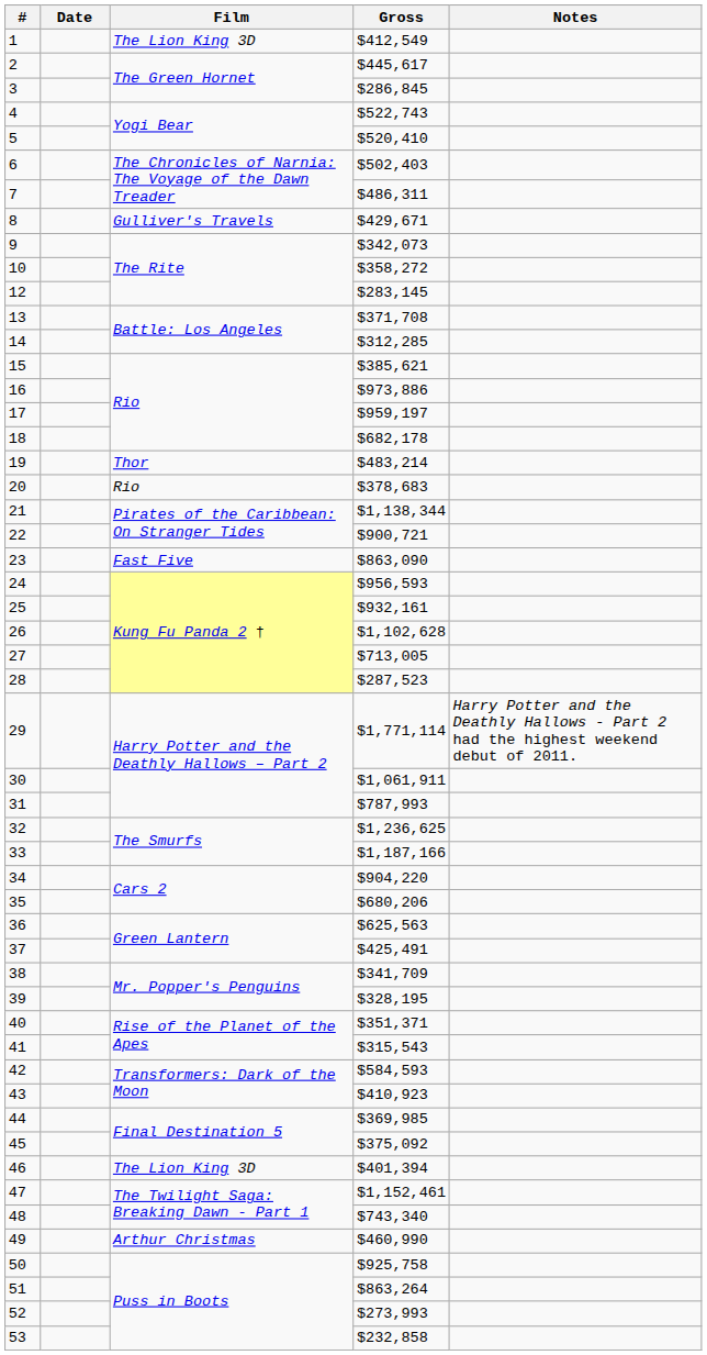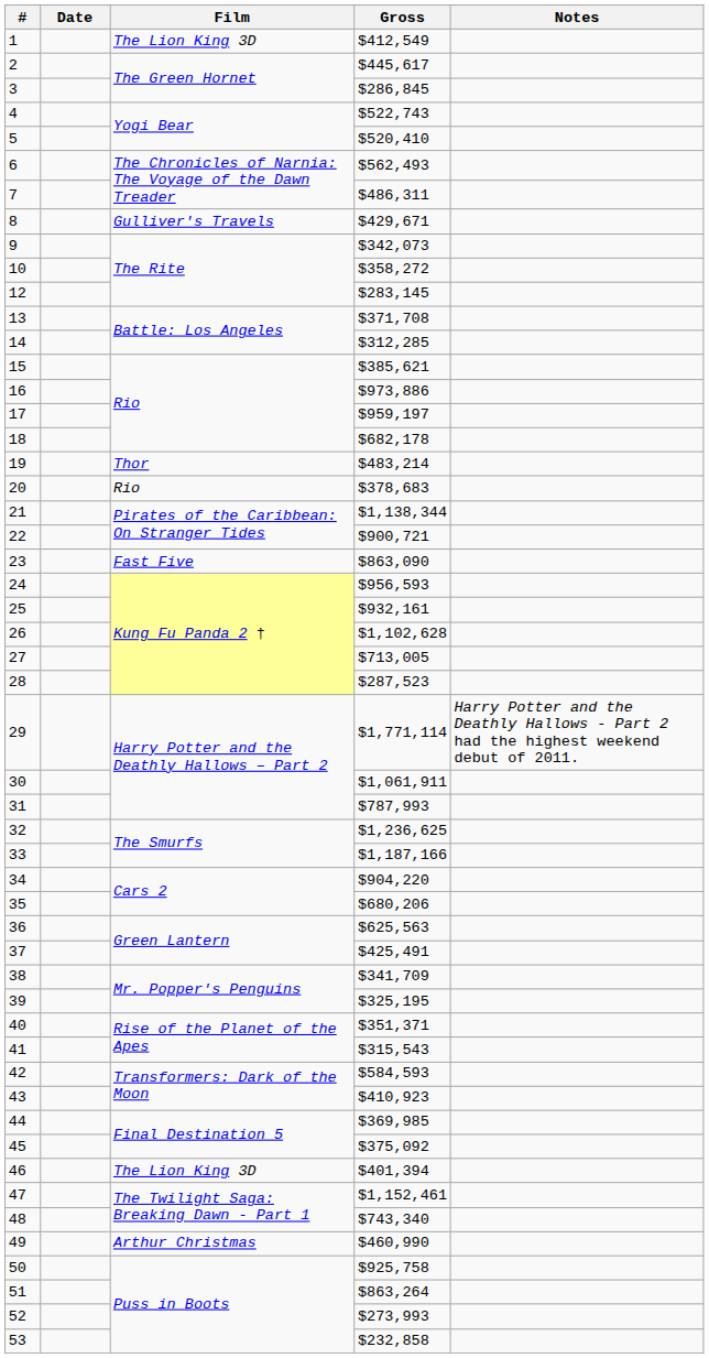 <table class="wikitable sortable">
 <tr>
 <th width="5%">#</th>
 <th width="10%">Date</th>
 <th width="35%">Film</th>
 <th width="10%">Gross</th>
 <th>Notes</th>
 </tr>
 <tr>
 <td>1</td>
 <td></td>
 <td><em><a href='#'>The Lion King</a> 3D</em></td>
 <td>$412,549</td>
 <td></td>
 </tr>
 <tr>
 <td>2</td>
 <td></td>
 <td rowspan="2"><em><a href='#'>The Green Hornet</a></em></td>
 <td>$445,617</td>
 <td></td>
 </tr>
 <tr>
 <td>3</td>
 <td></td>
 <td>$286,845</td>
 <td></td>
 </tr>
 <tr>
 <td>4</td>
 <td></td>
 <td rowspan="2"><em><a href='#'>Yogi Bear</a></em></td>
 <td>$522,743</td>
 <td></td>
 </tr>
 <tr>
 <td>5</td>
 <td></td>
 <td>$520,410</td>
 <td></td>
 </tr>
 <tr>
 <td>6</td>
 <td></td>
 <td rowspan="2"><em><a href='#'>The Chronicles of Narnia: The Voyage of the Dawn Treader</a></em></td>
-<td>$502,403</td>
+<td>$562,493</td>
 <td></td>
 </tr>
 <tr>
 <td>7</td>
 <td></td>
 <td>$486,311</td>
 <td></td>
 </tr>
 <tr>
 <td>8</td>
 <td></td>
 <td><em><a href='#'>Gulliver's Travels</a></em></td>
 <td>$429,671</td>
 <td></td>
 </tr>
 <tr>
 <td>9</td>
 <td></td>
 <td rowspan="3"><em><a href='#'>The Rite</a></em></td>
 <td>$342,073</td>
 <td></td>
 </tr>
 <tr>
 <td>10</td>
 <td></td>
 <td>$358,272</td>
 <td></td>
 </tr>
 <tr>
 <td>12</td>
 <td></td>
 <td>$283,145</td>
 <td></td>
 </tr>
 <tr>
 <td>13</td>
 <td></td>
 <td rowspan="2"><em><a href='#'>Battle: Los Angeles</a></em></td>
 <td>$371,708</td>
 <td></td>
 </tr>
 <tr>
 <td>14</td>
 <td></td>
 <td>$312,285</td>
 <td></td>
 </tr>
 <tr>
 <td>15</td>
 <td></td>
 <td rowspan="4"><em><a href='#'>Rio</a></em></td>
 <td>$385,621</td>
 <td></td>
 </tr>
 <tr>
 <td>16</td>
 <td></td>
 <td>$973,886</td>
 <td></td>
 </tr>
 <tr>
 <td>17</td>
 <td></td>
 <td>$959,197</td>
 <td></td>
 </tr>
 <tr>
 <td>18</td>
 <td></td>
 <td>$682,178</td>
 <td></td>
 </tr>
 <tr>
 <td>19</td>
 <td></td>
 <td><em><a href='#'>Thor</a></em></td>
 <td>$483,214</td>
 <td></td>
 </tr>
 <tr>
 <td>20</td>
 <td></td>
 <td><em>Rio</em></td>
 <td>$378,683</td>
 <td></td>
 </tr>
 <tr>
 <td>21</td>
 <td></td>
 <td rowspan="2"><em><a href='#'>Pirates of the Caribbean: On Stranger Tides</a></em></td>
 <td>$1,138,344</td>
 <td></td>
 </tr>
 <tr>
 <td>22</td>
 <td></td>
 <td>$900,721</td>
 <td></td>
 </tr>
 <tr>
 <td>23</td>
 <td></td>
 <td><em><a href='#'>Fast Five</a></em></td>
 <td>$863,090</td>
 <td></td>
 </tr>
 <tr>
 <td>24</td>
 <td></td>
 <td rowspan="5" style="background-color:#FFFF99"><em><a href='#'>Kung Fu Panda 2</a></em> †</td>
 <td>$956,593</td>
 <td></td>
 </tr>
 <tr>
 <td>25</td>
 <td></td>
 <td>$932,161</td>
 <td></td>
 </tr>
 <tr>
 <td>26</td>
 <td></td>
 <td>$1,102,628</td>
 <td></td>
 </tr>
 <tr>
 <td>27</td>
 <td></td>
 <td>$713,005</td>
 <td></td>
 </tr>
 <tr>
 <td>28</td>
 <td></td>
 <td>$287,523</td>
 <td></td>
 </tr>
 <tr>
 <td>29</td>
 <td></td>
 <td rowspan="3"><em><a href='#'>Harry Potter and the Deathly Hallows – Part 2</a></em></td>
 <td>$1,771,114</td>
 <td><em>Harry Potter and the Deathly Hallows - Part 2</em> had the highest weekend debut of 2011.</td>
 </tr>
 <tr>
 <td>30</td>
 <td></td>
 <td>$1,061,911</td>
 <td></td>
 </tr>
 <tr>
 <td>31</td>
 <td></td>
 <td>$787,993</td>
 <td></td>
 </tr>
 <tr>
 <td>32</td>
 <td></td>
 <td rowspan="2"><em><a href='#'>The Smurfs</a></em></td>
 <td>$1,236,625</td>
 <td></td>
 </tr>
 <tr>
 <td>33</td>
 <td></td>
 <td>$1,187,166</td>
 <td></td>
 </tr>
 <tr>
 <td>34</td>
 <td></td>
 <td rowspan="2"><em><a href='#'>Cars 2</a></em></td>
 <td>$904,220</td>
 <td></td>
 </tr>
 <tr>
 <td>35</td>
 <td></td>
 <td>$680,206</td>
 <td></td>
 </tr>
 <tr>
 <td>36</td>
 <td></td>
 <td rowspan="2"><em><a href='#'>Green Lantern</a></em></td>
 <td>$625,563</td>
 <td></td>
 </tr>
 <tr>
 <td>37</td>
 <td></td>
 <td>$425,491</td>
 <td></td>
 </tr>
 <tr>
 <td>38</td>
 <td></td>
 <td rowspan="2"><em><a href='#'>Mr. Popper's Penguins</a></em></td>
 <td>$341,709</td>
 <td></td>
 </tr>
 <tr>
 <td>39</td>
 <td></td>
-<td>$328,195</td>
+<td>$325,195</td>
 <td></td>
 </tr>
 <tr>
 <td>40</td>
 <td></td>
 <td rowspan="2"><em><a href='#'>Rise of the Planet of the Apes</a></em></td>
 <td>$351,371</td>
 <td></td>
 </tr>
 <tr>
 <td>41</td>
 <td></td>
 <td>$315,543</td>
 <td></td>
 </tr>
 <tr>
 <td>42</td>
 <td></td>
 <td rowspan="2"><em><a href='#'>Transformers: Dark of the Moon</a></em></td>
 <td>$584,593</td>
 <td></td>
 </tr>
 <tr>
 <td>43</td>
 <td></td>
 <td>$410,923</td>
 <td></td>
 </tr>
 <tr>
 <td>44</td>
 <td></td>
 <td rowspan="2"><em><a href='#'>Final Destination 5</a></em></td>
 <td>$369,985</td>
 <td></td>
 </tr>
 <tr>
 <td>45</td>
 <td></td>
 <td>$375,092</td>
 <td></td>
 </tr>
 <tr>
 <td>46</td>
 <td></td>
 <td><em><a href='#'>The Lion King</a> 3D</em></td>
 <td>$401,394</td>
 <td></td>
 </tr>
 <tr>
 <td>47</td>
 <td></td>
 <td rowspan="2"><em><a href='#'>The Twilight Saga: Breaking Dawn - Part 1</a></em></td>
 <td>$1,152,461</td>
 <td></td>
 </tr>
 <tr>
 <td>48</td>
 <td></td>
 <td>$743,340</td>
 <td></td>
 </tr>
 <tr>
 <td>49</td>
 <td></td>
 <td><em><a href='#'>Arthur Christmas</a></em></td>
 <td>$460,990</td>
 <td></td>
 </tr>
 <tr>
 <td>50</td>
 <td></td>
 <td rowspan="4"><em><a href='#'>Puss in Boots</a></em></td>
 <td>$925,758</td>
 <td></td>
 </tr>
 <tr>
 <td>51</td>
 <td></td>
 <td>$863,264</td>
 <td></td>
 </tr>
 <tr>
 <td>52</td>
 <td></td>
 <td>$273,993</td>
 <td></td>
 </tr>
 <tr>
 <td>53</td>
 <td></td>
 <td>$232,858</td>
 <td></td>
 </tr>
 </table>
